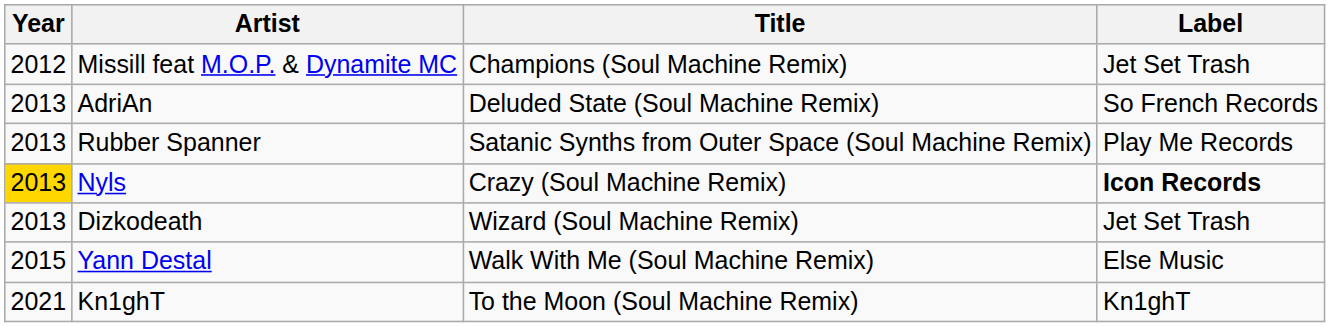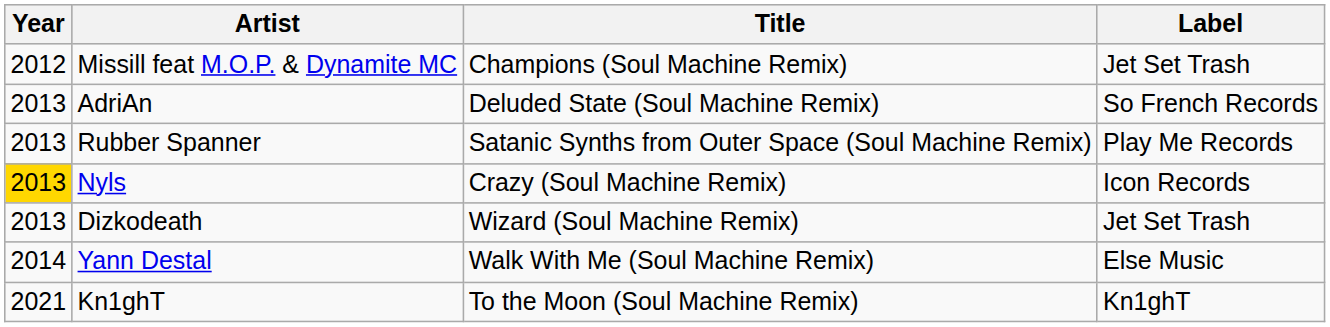 <table class="wikitable">
 <tr>
 <th>Year</th>
 <th>Artist</th>
 <th>Title</th>
 <th>Label</th>
 </tr>
 <tr>
 <td>2012</td>
 <td>Missill feat <a href='#'>M.O.P.</a> & <a href='#'>Dynamite MC</a></td>
 <td>Champions (Soul Machine Remix)</td>
 <td>Jet Set Trash</td>
 </tr>
 <tr>
 <td>2013</td>
 <td>AdriAn</td>
 <td>Deluded State (Soul Machine Remix)</td>
 <td>So French Records</td>
 </tr>
 <tr>
 <td>2013</td>
 <td>Rubber Spanner</td>
 <td>Satanic Synths from Outer Space (Soul Machine Remix)</td>
 <td>Play Me Records</td>
 </tr>
 <tr>
 <td style="background: gold;">2013</td>
 <td><a href='#'>Nyls</a></td>
 <td>Crazy (Soul Machine Remix)</td>
-<td><strong>Icon Records</strong></td>
+<td>Icon Records</td>
 </tr>
 <tr>
 <td>2013</td>
 <td>Dizkodeath</td>
 <td>Wizard (Soul Machine Remix)</td>
 <td>Jet Set Trash</td>
 </tr>
 <tr>
-<td>2015</td>
+<td>2014</td>
 <td><a href='#'>Yann Destal</a></td>
 <td>Walk With Me (Soul Machine Remix)</td>
 <td>Else Music</td>
 </tr>
 <tr>
 <td>2021</td>
 <td>Kn1ghT</td>
 <td>To the Moon (Soul Machine Remix)</td>
 <td>Kn1ghT</td>
 </tr>
 </table>
